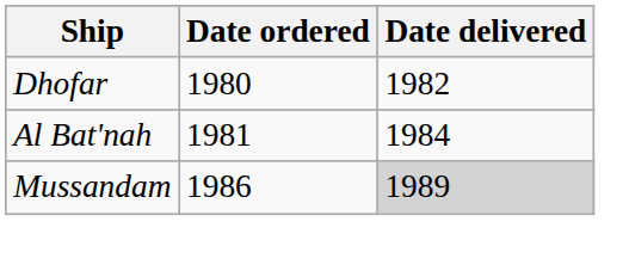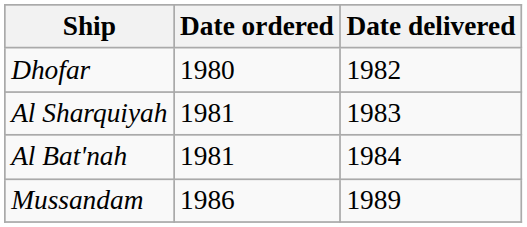 <table class="wikitable">
 <tr>
 <th>Ship</th>
 <th>Date ordered</th>
 <th>Date delivered</th>
 </tr>
 <tr>
 <td><em>Dhofar</em></td>
 <td>1980</td>
 <td>1982</td>
 </tr>
 <tr>
+<td><em>Al Sharquiyah</em></td>
+<td>1981</td>
+<td>1983</td>
+</tr>
+<tr>
 <td><em>Al Bat'nah</em></td>
 <td>1981</td>
 <td>1984</td>
 </tr>
 <tr>
 <td><em>Mussandam</em></td>
 <td>1986</td>
-<td style="background: lightgrey;">1989</td>
+<td>1989</td>
 </tr>
 </table>
